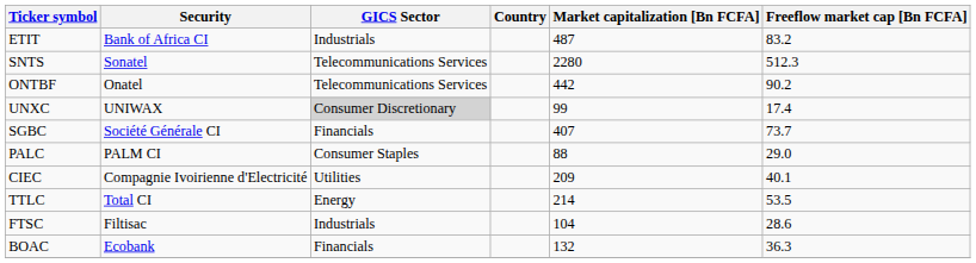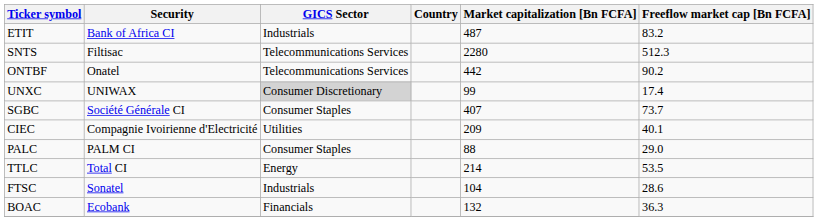 <table class="wikitable sortable">
 <tr>
 <th><a href='#'>Ticker symbol</a></th>
 <th>Security</th>
 <th><a href='#'>GICS</a> Sector</th>
 <th>Country</th>
 <th>Market capitalization [Bn FCFA]</th>
 <th>Freeflow market cap [Bn FCFA]</th>
 </tr>
 <tr>
 <td>ETIT</td>
 <td><a href='#'>Bank of Africa CI</a></td>
 <td>Industrials</td>
 <td></td>
 <td>487</td>
 <td>83.2</td>
 </tr>
 <tr>
 <td>SNTS</td>
-<td><a href='#'>Sonatel</a></td>
+<td>Filtisac</td>
 <td>Telecommunications Services</td>
 <td></td>
 <td>2280</td>
 <td>512.3</td>
 </tr>
 <tr>
 <td>ONTBF</td>
 <td>Onatel</td>
 <td>Telecommunications Services</td>
 <td></td>
 <td>442</td>
 <td>90.2</td>
 </tr>
 <tr>
 <td>UNXC</td>
 <td>UNIWAX</td>
 <td style="background: lightgrey;">Consumer Discretionary</td>
 <td></td>
 <td>99</td>
 <td>17.4</td>
 </tr>
 <tr>
 <td>SGBC</td>
 <td><a href='#'>Société Générale</a> CI</td>
-<td>Financials</td>
+<td>Consumer Staples</td>
 <td></td>
 <td>407</td>
 <td>73.7</td>
+</tr>
+<tr>
+<td>CIEC</td>
+<td>Compagnie Ivoirienne d'Electricité</td>
+<td>Utilities</td>
+<td></td>
+<td>209</td>
+<td>40.1</td>
 </tr>
 <tr>
 <td>PALC</td>
 <td>PALM CI</td>
 <td>Consumer Staples</td>
 <td></td>
 <td>88</td>
 <td>29.0</td>
-</tr>
-<tr>
-<td>CIEC</td>
-<td>Compagnie Ivoirienne d'Electricité</td>
-<td>Utilities</td>
-<td></td>
-<td>209</td>
-<td>40.1</td>
 </tr>
 <tr>
 <td>TTLC</td>
 <td><a href='#'>Total</a> CI</td>
 <td>Energy</td>
 <td></td>
 <td>214</td>
 <td>53.5</td>
 </tr>
 <tr>
 <td>FTSC</td>
-<td>Filtisac</td>
+<td><a href='#'>Sonatel</a></td>
 <td>Industrials</td>
 <td></td>
 <td>104</td>
 <td>28.6</td>
 </tr>
 <tr>
 <td>BOAC</td>
 <td><a href='#'>Ecobank</a></td>
 <td>Financials</td>
 <td></td>
 <td>132</td>
 <td>36.3</td>
 </tr>
 <tr>
 </tr>
 </table>
